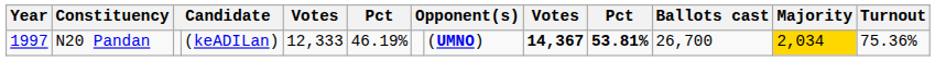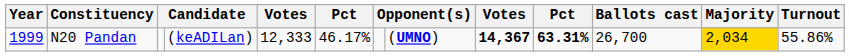 <table class="wikitable" style="margin:0.5em ; font-size:95%">
 <tr>
 <th>Year</th>
 <th>Constituency</th>
 <th colspan=2>Candidate</th>
 <th>Votes</th>
 <th>Pct</th>
 <th colspan=2>Opponent(s)</th>
 <th>Votes</th>
 <th>Pct</th>
 <th>Ballots cast</th>
 <th>Majority</th>
 <th>Turnout</th>
 </tr>
 <tr>
-<td><a href='#'>1997</a></td>
+<td><a href='#'>1999</a></td>
 <td>N20 <a href='#'>Pandan</a></td>
 <td></td>
 <td> (<a href='#'>keADILan</a>)</td>
 <td style="text-align:right;">12,333</td>
-<td>46.19%</td>
+<td>46.17%</td>
 <td></td>
 <td> (<a href='#'><strong>UMNO</strong></a>)</td>
 <td style="text-align:right;"><strong>14,367</strong></td>
-<td><strong>53.81%</strong></td>
+<td><strong>63.31%</strong></td>
 <td>26,700</td>
 <td style="background: gold;">2,034</td>
-<td>75.36%</td>
+<td>55.86%</td>
 </tr>
 </table>
